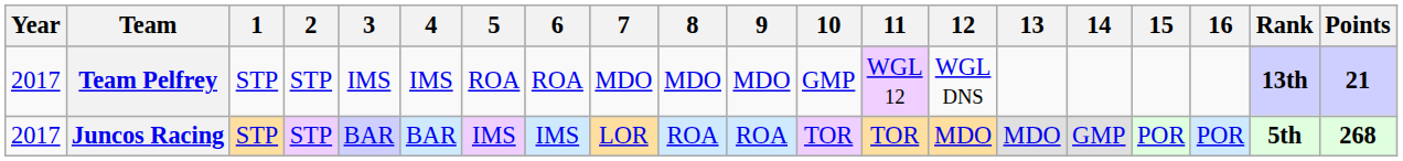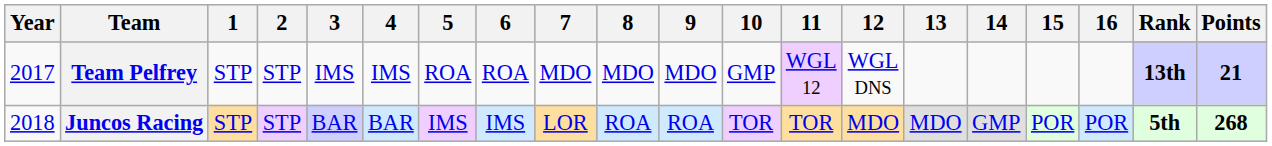 <table class="wikitable" style="text-align:center; font-size:90%">
 <tr>
 <th>Year</th>
 <th>Team</th>
 <th>1</th>
 <th>2</th>
 <th>3</th>
 <th>4</th>
 <th>5</th>
 <th>6</th>
 <th>7</th>
 <th>8</th>
 <th>9</th>
 <th>10</th>
 <th>11</th>
 <th>12</th>
 <th>13</th>
 <th>14</th>
 <th>15</th>
 <th>16</th>
 <th>Rank</th>
 <th>Points</th>
 </tr>
 <tr>
 <td><a href='#'>2017</a></td>
 <th><a href='#'>Team Pelfrey</a></th>
 <td><a href='#'>STP</a><br><small> </small></td>
 <td><a href='#'>STP</a><br><small> </small></td>
 <td><a href='#'>IMS</a><br><small> </small></td>
 <td><a href='#'>IMS</a><br><small> </small></td>
 <td><a href='#'>ROA</a><br><small> </small></td>
 <td><a href='#'>ROA</a><br><small> </small></td>
 <td><a href='#'>MDO</a><br><small> </small></td>
 <td><a href='#'>MDO</a><br><small> </small></td>
 <td><a href='#'>MDO</a><br><small> </small></td>
 <td><a href='#'>GMP</a><br><small> </small></td>
 <td style="background:#EFCFFF;"><a href='#'>WGL</a><br><small>12</small></td>
 <td><a href='#'>WGL</a><br><small>DNS</small></td>
 <td></td>
 <td></td>
 <td></td>
 <td></td>
 <th style="background:#CFCFFF;">13th</th>
 <th style="background:#CFCFFF;">21</th>
 </tr>
 <tr>
-<td><a href='#'>2017</a></td>
+<td><a href='#'>2018</a></td>
 <th><a href='#'>Juncos Racing</a></th>
 <td style="background:#FFDF9F;"><a href='#'>STP</a><br></td>
 <td style="background:#EFCFFF;"><a href='#'>STP</a><br></td>
 <td style="background:#CFCFFF;"><a href='#'>BAR</a><br></td>
 <td style="background:#CFEAFF;"><a href='#'>BAR</a><br></td>
 <td style="background:#EFCFFF;"><a href='#'>IMS</a><br></td>
 <td style="background:#CFEAFF;"><a href='#'>IMS</a><br></td>
 <td style="background:#FFDF9F;"><a href='#'>LOR</a><br></td>
 <td style="background:#CFEAFF;"><a href='#'>ROA</a><br></td>
 <td style="background:#CFEAFF;"><a href='#'>ROA</a><br></td>
 <td style="background:#EFCFFF;"><a href='#'>TOR</a><br></td>
 <td style="background:#FFDF9F;"><a href='#'>TOR</a><br></td>
 <td style="background:#FFDF9F;"><a href='#'>MDO</a><br></td>
 <td style="background:#DFDFDF;"><a href='#'>MDO</a><br></td>
 <td style="background:#DFDFDF;"><a href='#'>GMP</a><br></td>
 <td style="background:#DFFFDF;"><a href='#'>POR</a><br></td>
 <td style="background:#CFEAFF;"><a href='#'>POR</a><br></td>
 <th style="background:#DFFFDF;">5th</th>
 <th style="background:#DFFFDF;">268</th>
 </tr>
 </table>
